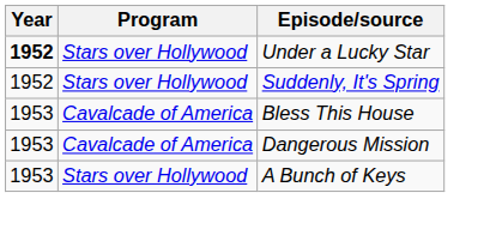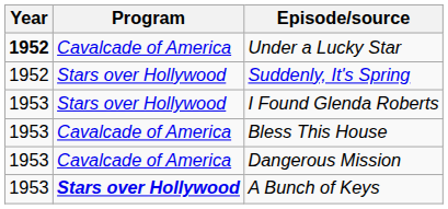 <table class="wikitable">
 <tr>
 <th>Year</th>
 <th>Program</th>
 <th>Episode/source</th>
 </tr>
 <tr>
 <td><strong>1952</strong></td>
-<td><em><a href='#'>Stars over Hollywood</a></em></td>
+<td><em><a href='#'>Cavalcade of America</a></em></td>
 <td><em>Under a Lucky Star</em></td>
 </tr>
 <tr>
 <td>1952</td>
 <td><em><a href='#'>Stars over Hollywood</a></em></td>
 <td><em><a href='#'>Suddenly, It's Spring</a></em></td>
+</tr>
+<tr>
+<td>1953</td>
+<td><em><a href='#'>Stars over Hollywood</a></em></td>
+<td><em>I Found Glenda Roberts</em></td>
 </tr>
 <tr>
 <td>1953</td>
 <td><em><a href='#'>Cavalcade of America</a></em></td>
 <td><em>Bless This House</em></td>
 </tr>
 <tr>
 <td>1953</td>
 <td><em><a href='#'>Cavalcade of America</a></em></td>
 <td><em>Dangerous Mission</em></td>
 </tr>
 <tr>
 <td>1953</td>
-<td><em><a href='#'>Stars over Hollywood</a></em></td>
+<td><strong><em><a href='#'>Stars over Hollywood</a></em></strong></td>
 <td><em>A Bunch of Keys</em></td>
 </tr>
 </table>
